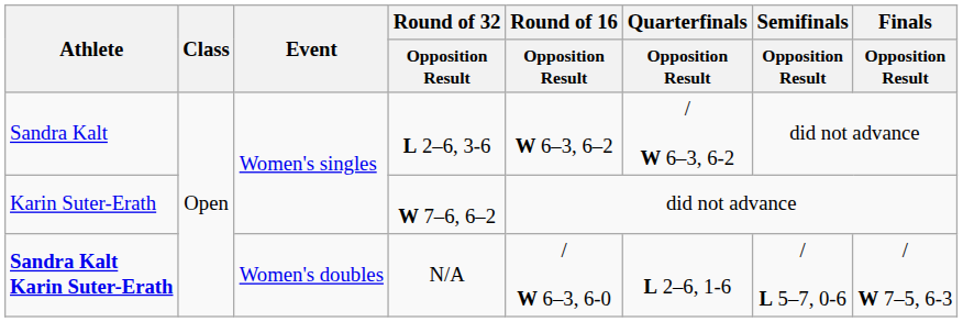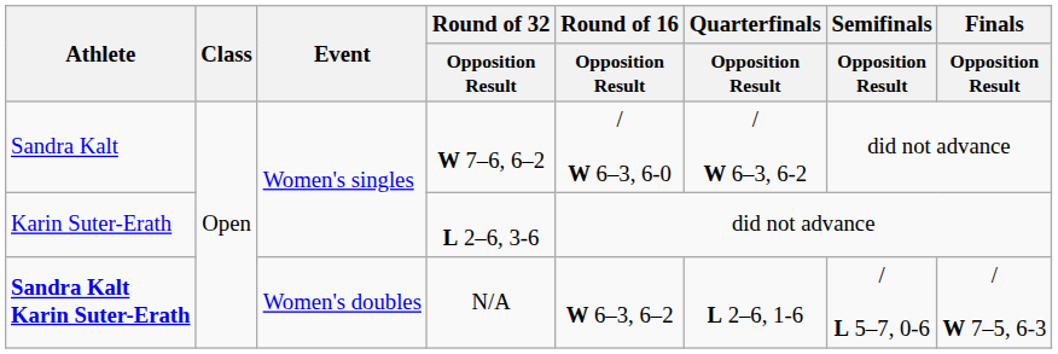 <table class=wikitable style="font-size:90%">
 <tr>
 <th rowspan="2">Athlete</th>
 <th rowspan="2">Class</th>
 <th rowspan="2">Event</th>
 <th>Round of 32</th>
 <th>Round of 16</th>
 <th>Quarterfinals</th>
 <th>Semifinals</th>
 <th>Finals</th>
 </tr>
 <tr>
 <th style="line-height:1em"><small>Opposition<br>Result</small></th>
 <th style="line-height:1em"><small>Opposition<br>Result</small></th>
 <th style="line-height:1em"><small>Opposition<br>Result</small></th>
 <th style="line-height:1em"><small>Opposition<br>Result</small></th>
 <th style="line-height:1em"><small>Opposition<br>Result</small></th>
 </tr>
 <tr>
 <td><a href='#'>Sandra Kalt</a></td>
 <td rowspan="3" style="text-align:center;">Open</td>
 <td rowspan="2"><a href='#'>Women's singles</a></td>
-<td style="text-align:center;"><br><strong>L</strong> 2–6, 3-6</td>
-<td style="text-align:center;"><br><strong>W</strong> 6–3, 6–2</td>
+<td style="text-align:center;"><br><strong>W</strong> 7–6, 6–2</td>
+<td style="text-align:center;"> /<br> <br><strong>W</strong> 6–3, 6-0</td>
 <td style="text-align:center;"> /<br> <br><strong>W</strong> 6–3, 6-2</td>
 <td style="text-align:center;" colspan="2">did not advance</td>
 </tr>
 <tr>
 <td><a href='#'>Karin Suter-Erath</a></td>
-<td style="text-align:center;"><br><strong>W</strong> 7–6, 6–2</td>
+<td style="text-align:center;"><br><strong>L</strong> 2–6, 3-6</td>
 <td style="text-align:center;" colspan="4">did not advance</td>
 </tr>
 <tr>
 <td><strong><a href='#'>Sandra Kalt</a></strong><br> <strong><a href='#'>Karin Suter-Erath</a></strong></td>
 <td><a href='#'>Women's doubles</a></td>
 <td style="text-align:center;">N/A</td>
-<td style="text-align:center;"> /<br> <br><strong>W</strong> 6–3, 6-0</td>
+<td style="text-align:center;"><br><strong>W</strong> 6–3, 6–2</td>
 <td style="text-align:center;"><br><strong>L</strong> 2–6, 1-6</td>
 <td style="text-align:center;"> /<br> <br><strong>L</strong> 5–7, 0-6</td>
 <td style="text-align:center;"> /<br> <br><strong>W</strong> 7–5, 6-3 </td>
 </tr>
 </table>
